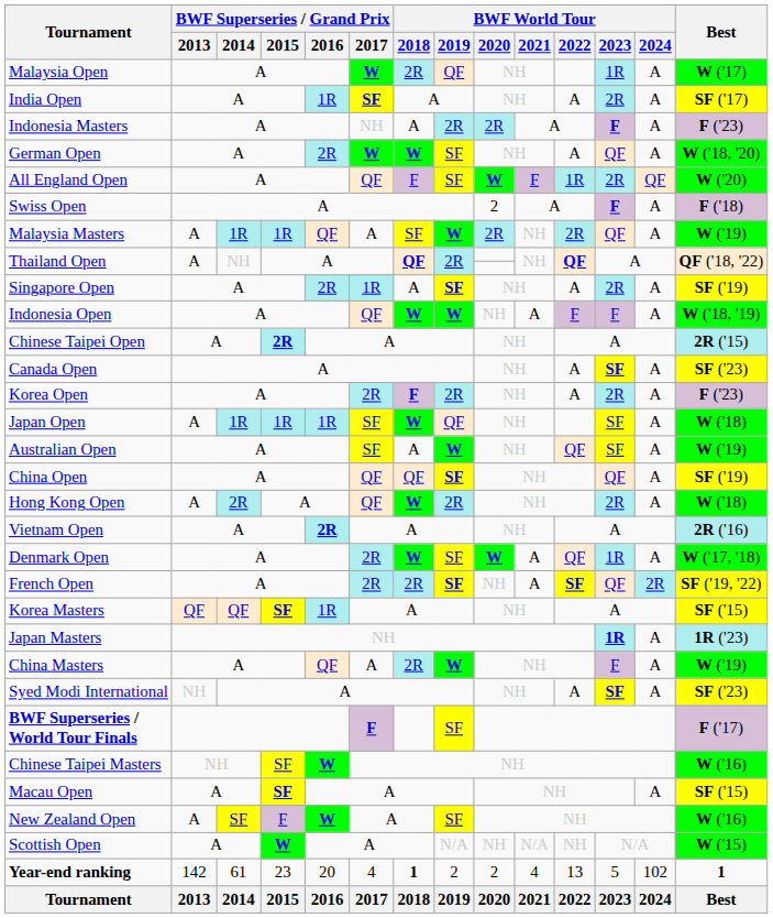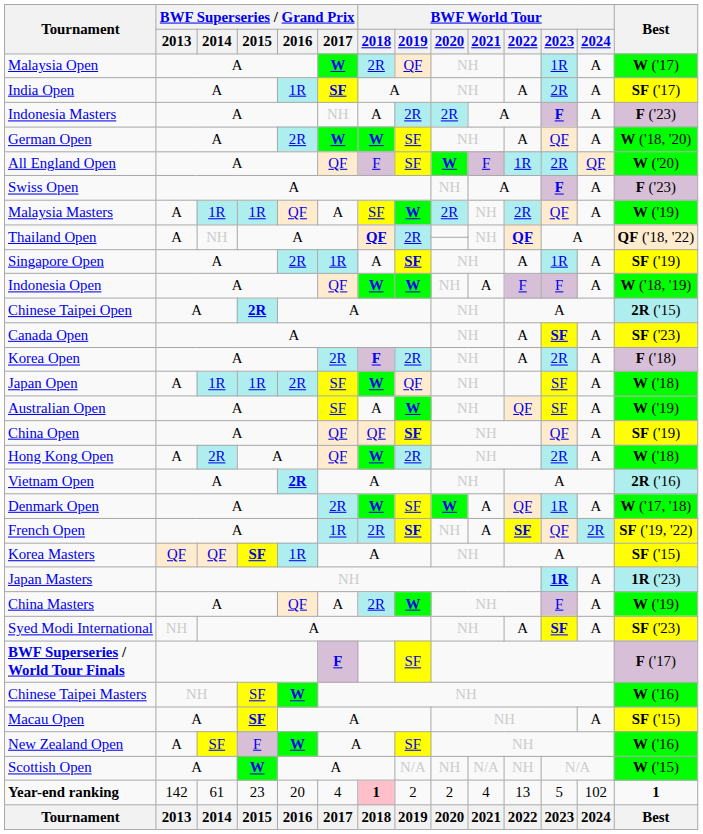 <table class="wikitable" style="font-size: 90%; text-align:center">
 <tr>
 <th rowspan="2">Tournament</th>
 <th colspan="5"><a href='#'>BWF Superseries</a> / <a href='#'>Grand Prix</a></th>
 <th colspan="7"><a href='#'>BWF World Tour</a></th>
 <th rowspan="2">Best</th>
 </tr>
 <tr>
 <th>2013</th>
 <th>2014</th>
 <th>2015</th>
 <th>2016</th>
 <th>2017</th>
 <th><a href='#'>2018</a></th>
 <th><a href='#'>2019</a></th>
 <th><a href='#'>2020</a></th>
 <th><a href='#'>2021</a></th>
 <th><a href='#'>2022</a></th>
 <th><a href='#'>2023</a></th>
 <th><a href='#'>2024</a></th>
 </tr>
 <tr>
 <td align=left><a href='#'>Malaysia Open</a></td>
 <td colspan="4">A</td>
 <td bgcolor=00FF00><a href='#'><strong>W</strong></a></td>
 <td bgcolor=AFEEEE><a href='#'>2R</a></td>
 <td bgcolor=FFEBCD><a href='#'>QF</a></td>
 <td colspan="2" style=color:#ccc>NH</td>
 <td><a href='#'></a></td>
 <td bgcolor=AFEEEE><a href='#'>1R</a></td>
 <td>A</td>
 <td bgcolor=00FF00><strong>W</strong> ('17)</td>
 </tr>
 <tr>
 <td align=left><a href='#'>India Open</a></td>
 <td colspan="3">A</td>
 <td bgcolor=AFEEEE><a href='#'>1R</a></td>
 <td bgcolor=FFFF00><a href='#'><strong>SF</strong></a></td>
 <td colspan="2">A</td>
 <td colspan="2" style=color:#ccc>NH</td>
 <td>A</td>
 <td bgcolor=AFEEEE><a href='#'>2R</a></td>
 <td>A</td>
 <td bgcolor=FFFF00><strong>SF</strong> ('17)</td>
 </tr>
 <tr>
 <td align=left><a href='#'>Indonesia Masters</a></td>
 <td colspan="4">A</td>
 <td style=color:#ccc>NH</td>
 <td>A</td>
 <td bgcolor=AFEEEE><a href='#'>2R</a></td>
 <td bgcolor=AFEEEE><a href='#'>2R</a></td>
 <td colspan="2">A</td>
 <td bgcolor=D8BFD8><strong><a href='#'>F</a></strong></td>
 <td>A</td>
 <td bgcolor=D8BFD8><strong>F</strong> ('23)</td>
 </tr>
 <tr>
 <td align=left><a href='#'>German Open</a></td>
 <td colspan="3">A</td>
 <td bgcolor=AFEEEE><a href='#'>2R</a></td>
 <td bgcolor=00FF00><a href='#'><strong>W</strong></a></td>
 <td bgcolor=00FF00><a href='#'><strong>W</strong></a></td>
 <td bgcolor=FFFF00><a href='#'>SF</a></td>
 <td colspan="2" style=color:#ccc>NH</td>
 <td>A</td>
 <td bgcolor=FFEBCD><a href='#'>QF</a></td>
 <td>A</td>
 <td bgcolor=00FF00><strong>W</strong> ('18, '20)</td>
 </tr>
 <tr>
 <td align=left><a href='#'>All England Open</a></td>
 <td colspan="4">A</td>
 <td bgcolor=FFEBCD><a href='#'>QF</a></td>
 <td bgcolor=D8BFD8><a href='#'>F</a></td>
 <td bgcolor=FFFF00><a href='#'>SF</a></td>
 <td bgcolor=00FF00><a href='#'><strong>W</strong></a></td>
 <td bgcolor=D8BFD8><a href='#'>F</a></td>
 <td bgcolor=AFEEEE><a href='#'>1R</a></td>
 <td bgcolor=AFEEEE><a href='#'>2R</a></td>
 <td bgcolor=FFEBCD><a href='#'>QF</a></td>
 <td bgcolor=00FF00><strong>W</strong> ('20)</td>
 </tr>
 <tr>
 <td align=left><a href='#'>Swiss Open</a></td>
 <td colspan="7">A</td>
-<td>2</td>
+<td style=color:#ccc>NH</td>
 <td colspan="2">A</td>
 <td bgcolor=D8BFD8><strong><a href='#'>F</a></strong></td>
 <td>A</td>
-<td bgcolor=D8BFD8><strong>F</strong> ('18)</td>
+<td bgcolor=D8BFD8><strong>F</strong> ('23)</td>
 </tr>
 <tr>
 <td align=left><a href='#'>Malaysia Masters</a></td>
 <td>A</td>
 <td bgcolor=AFEEEE><a href='#'>1R</a></td>
 <td bgcolor=AFEEEE><a href='#'>1R</a></td>
 <td bgcolor=FFEBCD><a href='#'>QF</a></td>
 <td>A</td>
 <td bgcolor=FFFF00><a href='#'>SF</a></td>
 <td bgcolor=00FF00><a href='#'><strong>W</strong></a></td>
 <td bgcolor=AFEEEE><a href='#'>2R</a></td>
 <td style=color:#ccc>NH</td>
 <td bgcolor=AFEEEE><a href='#'>2R</a></td>
 <td bgcolor=FFEBCD><a href='#'>QF</a></td>
 <td>A</td>
 <td bgcolor=00FF00><strong>W</strong> ('19)</td>
 </tr>
 <tr>
 <td rowspan="2" align=left><a href='#'>Thailand Open</a></td>
 <td rowspan="2">A</td>
 <td rowspan="2" style=color:#ccc>NH</td>
 <td rowspan="2" colspan="3">A</td>
 <td rowspan="2" bgcolor=FFEBCD><strong><a href='#'>QF</a></strong></td>
 <td rowspan="2" bgcolor=AFEEEE><a href='#'>2R</a></td>
 <td><a href='#'></a></td>
 <td rowspan="2" style=color:#ccc>NH</td>
 <td rowspan="2" bgcolor=FFEBCD><strong><a href='#'>QF</a></strong></td>
 <td rowspan="2" colspan="2">A</td>
 <td rowspan="2" bgcolor=FFEBCD><strong>QF</strong> ('18, '22)</td>
 </tr>
 <tr>
 <td><a href='#'></a></td>
 </tr>
 <tr>
 <td align=left><a href='#'>Singapore Open</a></td>
 <td colspan="3">A</td>
 <td bgcolor=AFEEEE><a href='#'>2R</a></td>
 <td bgcolor=AFEEEE><a href='#'>1R</a></td>
 <td>A</td>
 <td bgcolor=FFFF00><a href='#'><strong>SF</strong></a></td>
 <td colspan="2" style=color:#ccc>NH</td>
 <td>A</td>
-<td bgcolor=AFEEEE><a href='#'>2R</a></td>
+<td bgcolor=AFEEEE><a href='#'>1R</a></td>
 <td>A</td>
 <td bgcolor=FFFF00><strong>SF</strong> ('19)</td>
 </tr>
 <tr>
 <td align=left><a href='#'>Indonesia Open</a></td>
 <td colspan="4">A</td>
 <td bgcolor=FFEBCD><a href='#'>QF</a></td>
 <td bgcolor=00FF00><a href='#'><strong>W</strong></a></td>
 <td bgcolor=00FF00><a href='#'><strong>W</strong></a></td>
 <td style=color:#ccc>NH</td>
 <td>A</td>
 <td bgcolor=D8BFD8><a href='#'>F</a></td>
 <td bgcolor=D8BFD8><a href='#'>F</a></td>
 <td>A</td>
 <td bgcolor=00FF00><strong>W</strong> ('18, '19)</td>
 </tr>
 <tr>
 <td align=left><a href='#'>Chinese Taipei Open</a></td>
 <td colspan="2">A</td>
 <td bgcolor=AFEEEE><a href='#'><strong>2R</strong></a></td>
 <td colspan="4">A</td>
 <td colspan="2" style=color:#ccc>NH</td>
 <td colspan="3">A</td>
 <td bgcolor=AFEEEE><strong>2R</strong> ('15)</td>
 </tr>
 <tr>
 <td align=left><a href='#'>Canada Open</a></td>
 <td colspan="7">A</td>
 <td colspan="2" style=color:#ccc>NH</td>
 <td>A</td>
 <td bgcolor=FFFF00><strong><a href='#'>SF</a></strong></td>
 <td>A</td>
 <td bgcolor=FFFF00><strong>SF</strong> ('23)</td>
 </tr>
 <tr>
 <td align=left><a href='#'>Korea Open</a></td>
 <td colspan="4">A</td>
 <td bgcolor=AFEEEE><a href='#'>2R</a></td>
 <td bgcolor=D8BFD8><a href='#'><strong>F</strong></a></td>
 <td bgcolor=AFEEEE><a href='#'>2R</a></td>
 <td colspan="2" style=color:#ccc>NH</td>
 <td>A</td>
 <td bgcolor=AFEEEE><a href='#'>2R</a></td>
 <td>A</td>
-<td bgcolor=D8BFD8><strong>F</strong> ('23)</td>
+<td bgcolor=D8BFD8><strong>F</strong> ('18)</td>
 </tr>
 <tr>
 <td align=left><a href='#'>Japan Open</a></td>
 <td>A</td>
 <td bgcolor=AFEEEE><a href='#'>1R</a></td>
 <td bgcolor=AFEEEE><a href='#'>1R</a></td>
-<td bgcolor=AFEEEE><a href='#'>1R</a></td>
+<td bgcolor=AFEEEE><a href='#'>2R</a></td>
 <td bgcolor=FFFF00><a href='#'>SF</a></td>
 <td bgcolor=00FF00><a href='#'><strong>W</strong></a></td>
 <td bgcolor=FFEBCD><a href='#'>QF</a></td>
 <td colspan="2" style=color:#ccc>NH</td>
 <td><a href='#'></a></td>
 <td bgcolor=FFFF00><a href='#'>SF</a></td>
 <td>A</td>
 <td bgcolor=00FF00><strong>W</strong> ('18)</td>
 </tr>
 <tr>
 <td align=left><a href='#'>Australian Open</a></td>
 <td colspan="4">A</td>
 <td bgcolor=FFFF00><a href='#'>SF</a></td>
 <td>A</td>
 <td bgcolor=00FF00><a href='#'><strong>W</strong></a></td>
 <td colspan="2" style=color:#ccc>NH</td>
 <td bgcolor=FFEBCD><a href='#'>QF</a></td>
 <td bgcolor=FFFF00><a href='#'>SF</a></td>
 <td>A</td>
 <td bgcolor=00FF00><strong>W</strong> ('19)</td>
 </tr>
 <tr>
 <td align=left><a href='#'>China Open</a></td>
 <td colspan="4">A</td>
 <td bgcolor=FFEBCD><a href='#'>QF</a></td>
 <td bgcolor=FFEBCD><a href='#'>QF</a></td>
 <td bgcolor=FFFF00><a href='#'><strong>SF</strong></a></td>
 <td colspan="3" style=color:#ccc>NH</td>
 <td bgcolor=FFEBCD><a href='#'>QF</a></td>
 <td>A</td>
 <td bgcolor=FFFF00><strong>SF</strong> ('19)</td>
 </tr>
 <tr>
 <td align=left><a href='#'>Hong Kong Open</a></td>
 <td>A</td>
 <td bgcolor=AFEEEE><a href='#'>2R</a></td>
 <td colspan="2">A</td>
 <td bgcolor=FFEBCD><a href='#'>QF</a></td>
 <td bgcolor=00FF00><a href='#'><strong>W</strong></a></td>
 <td bgcolor=AFEEEE><a href='#'>2R</a></td>
 <td colspan="3" style=color:#ccc>NH</td>
 <td bgcolor=AFEEEE><a href='#'>2R</a></td>
 <td>A</td>
 <td bgcolor=00FF00><strong>W</strong> ('18)</td>
 </tr>
 <tr>
 <td align=left><a href='#'>Vietnam Open</a></td>
 <td colspan="3">A</td>
 <td bgcolor=AFEEEE><a href='#'><strong>2R</strong></a></td>
 <td colspan="3">A</td>
 <td colspan="2" style=color:#ccc>NH</td>
 <td colspan="3">A</td>
 <td bgcolor=AFEEEE><strong>2R</strong> ('16)</td>
 </tr>
 <tr>
 <td align=left><a href='#'>Denmark Open</a></td>
 <td colspan="4">A</td>
 <td bgcolor=AFEEEE><a href='#'>2R</a></td>
 <td bgcolor=00FF00><a href='#'><strong>W</strong></a></td>
 <td bgcolor=FFFF00><a href='#'>SF</a></td>
 <td bgcolor=00FF00><a href='#'><strong>W</strong></a></td>
 <td>A</td>
 <td bgcolor=FFEBCD><a href='#'>QF</a></td>
 <td bgcolor=AFEEEE><a href='#'>1R</a></td>
 <td>A</td>
 <td bgcolor=00FF00><strong>W</strong> ('17, '18)</td>
 </tr>
 <tr>
 <td align=left><a href='#'>French Open</a></td>
 <td colspan="4">A</td>
-<td bgcolor=AFEEEE><a href='#'>2R</a></td>
+<td bgcolor=AFEEEE><a href='#'>1R</a></td>
 <td bgcolor=AFEEEE><a href='#'>2R</a></td>
 <td bgcolor=FFFF00><strong><a href='#'>SF</a></strong></td>
 <td style=color:#ccc>NH</td>
 <td>A</td>
 <td bgcolor=FFFF00><strong><a href='#'>SF</a></strong></td>
 <td bgcolor=FFEBCD><a href='#'>QF</a></td>
 <td bgcolor=AFEEEE><a href='#'>2R</a></td>
 <td bgcolor=FFFF00><strong>SF</strong> ('19, '22)</td>
 </tr>
 <tr>
 <td align=left><a href='#'>Korea Masters</a></td>
 <td bgcolor=FFEBCD><a href='#'>QF</a></td>
 <td bgcolor=FFEBCD><a href='#'>QF</a></td>
 <td bgcolor=FFFF00><a href='#'><strong>SF</strong></a></td>
 <td bgcolor=AFEEEE><a href='#'>1R</a></td>
 <td colspan="3">A</td>
 <td colspan="2" style=color:#ccc>NH</td>
 <td colspan="3">A</td>
 <td bgcolor=FFFF00><strong>SF</strong> ('15)</td>
 </tr>
 <tr>
 <td align=left><a href='#'>Japan Masters</a></td>
 <td colspan="10" style=color:#ccc>NH</td>
 <td bgcolor=AFEEEE><a href='#'><strong>1R</strong></a></td>
 <td>A</td>
 <td bgcolor=AFEEEE><strong>1R</strong> ('23)</td>
 </tr>
 <tr>
 <td align=left><a href='#'>China Masters</a></td>
 <td colspan="3">A</td>
 <td bgcolor=FFEBCD><a href='#'>QF</a></td>
 <td>A</td>
 <td bgcolor=AFEEEE><a href='#'>2R</a></td>
 <td bgcolor=00FF00><a href='#'><strong>W</strong></a></td>
 <td colspan="3" style=color:#ccc>NH</td>
 <td bgcolor=D8BFD8><a href='#'>F</a></td>
 <td>A</td>
 <td bgcolor=00FF00><strong>W</strong> ('19)</td>
 </tr>
 <tr>
 <td align=left><a href='#'>Syed Modi International</a></td>
 <td style=color:#ccc>NH</td>
 <td colspan="6">A</td>
 <td colspan="2" style=color:#ccc>NH</td>
 <td>A</td>
 <td bgcolor=FFFF00><a href='#'><strong>SF</strong></a></td>
 <td>A</td>
 <td bgcolor=FFFF00><strong>SF</strong> ('23)</td>
 </tr>
 <tr>
 <td align=left><strong><a href='#'>BWF Superseries</a> /<br> <a href='#'>World Tour Finals</a></strong></td>
 <td colspan="4"></td>
 <td bgcolor=D8BFD8><a href='#'><strong>F</strong></a></td>
 <td></td>
 <td bgcolor=FFFF00><a href='#'>SF</a></td>
 <td colspan="5"></td>
 <td bgcolor=D8BFD8><strong>F</strong> ('17)</td>
 </tr>
 <tr>
 <td align=left><a href='#'>Chinese Taipei Masters</a></td>
 <td colspan="2" style=color:#ccc>NH</td>
 <td bgcolor=FFFF00><a href='#'>SF</a></td>
 <td bgcolor=00FF00><a href='#'><strong>W</strong></a></td>
 <td colspan="8" style=color:#ccc>NH</td>
 <td bgcolor=00FF00><strong>W</strong> ('16)</td>
 </tr>
 <tr>
 <td align=left><a href='#'>Macau Open</a></td>
 <td colspan="2">A</td>
 <td bgcolor=FFFF00><a href='#'><strong>SF</strong></a></td>
 <td colspan="4">A</td>
 <td colspan="4" style=color:#ccc>NH</td>
 <td>A</td>
 <td bgcolor=FFFF00><strong>SF</strong> ('15)</td>
 </tr>
 <tr>
 <td align=left><a href='#'>New Zealand Open</a></td>
 <td>A</td>
 <td bgcolor=FFFF00><a href='#'>SF</a></td>
 <td bgcolor=D8BFD8><a href='#'>F</a></td>
 <td bgcolor=00FF00><a href='#'><strong>W</strong></a></td>
 <td colspan="2">A</td>
 <td bgcolor=FFFF00><a href='#'>SF</a></td>
 <td colspan="5" style=color:#ccc>NH</td>
 <td bgcolor=00FF00><strong>W</strong> ('16)</td>
 </tr>
 <tr>
 <td align=left><a href='#'>Scottish Open</a></td>
 <td colspan="2">A</td>
 <td bgcolor=00FF00><a href='#'><strong>W</strong></a></td>
 <td colspan="3">A</td>
 <td style=color:#ccc>N/A</td>
 <td style=color:#ccc>NH</td>
 <td style=color:#ccc>N/A</td>
 <td style=color:#ccc>NH</td>
 <td colspan="2" style="color:#ccc">N/A</td>
 <td bgcolor=00FF00><strong>W</strong> ('15)</td>
 </tr>
 <tr>
 <td align=left><strong>Year-end ranking</strong></td>
 <td>142</td>
 <td>61</td>
 <td>23</td>
 <td>20</td>
 <td>4</td>
-<td><strong>1</strong></td>
+<td style="background: pink;"><strong>1</strong></td>
 <td>2</td>
 <td>2</td>
 <td>4</td>
 <td>13</td>
 <td>5</td>
 <td>102</td>
 <td><strong>1</strong></td>
 </tr>
 <tr>
 <th>Tournament</th>
 <th>2013</th>
 <th>2014</th>
 <th>2015</th>
 <th>2016</th>
 <th>2017</th>
 <th>2018</th>
 <th>2019</th>
 <th>2020</th>
 <th>2021</th>
 <th>2022</th>
 <th>2023</th>
 <th>2024</th>
 <th>Best</th>
 </tr>
 </table>
